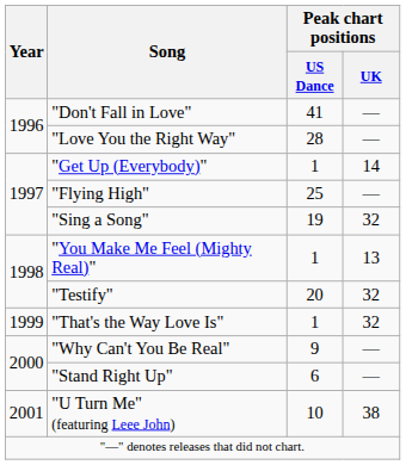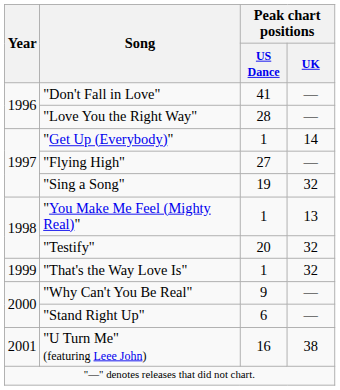 <table class="wikitable">
 <tr>
 <th rowspan="2">Year</th>
 <th rowspan="2" width=215>Song</th>
 <th colspan="2">Peak chart positions</th>
 </tr>
 <tr>
 <th style="width:45px;"><small><a href='#'>US Dance</a></small><br></th>
 <th style="width:45px;"><small><a href='#'>UK</a></small><br></th>
 </tr>
 <tr>
 <td rowspan=2>1996</td>
 <td>"Don't Fall in Love"</td>
 <td align="center">41</td>
 <td align="center">—</td>
 </tr>
 <tr>
 <td>"Love You the Right Way"</td>
 <td align="center">28</td>
 <td align="center">—</td>
 </tr>
 <tr>
 <td rowspan=3>1997</td>
 <td>"<a href='#'>Get Up (Everybody)</a>"</td>
 <td align="center">1</td>
 <td align="center">14</td>
 </tr>
 <tr>
 <td>"Flying High"</td>
-<td align="center">25</td>
+<td align="center">27</td>
 <td align="center">—</td>
 </tr>
 <tr>
 <td>"Sing a Song"</td>
 <td align="center">19</td>
 <td align="center">32</td>
 </tr>
 <tr>
 <td rowspan=2>1998</td>
 <td>"<a href='#'>You Make Me Feel (Mighty Real)</a>"</td>
 <td align="center">1</td>
 <td align="center">13</td>
 </tr>
 <tr>
 <td>"Testify"</td>
 <td align="center">20</td>
 <td align="center">32</td>
 </tr>
 <tr>
 <td rowspan=1>1999</td>
 <td>"That's the Way Love Is"</td>
 <td align="center">1</td>
 <td align="center">32</td>
 </tr>
 <tr>
 <td rowspan=2>2000</td>
 <td>"Why Can't You Be Real"</td>
 <td align="center">9</td>
 <td align="center">—</td>
 </tr>
 <tr>
 <td>"Stand Right Up"</td>
 <td align="center">6</td>
 <td align="center">—</td>
 </tr>
 <tr>
 <td rowspan=1>2001</td>
 <td>"U Turn Me" <br><small>(featuring <a href='#'>Leee John</a>)</small></td>
-<td align="center">10</td>
+<td align="center">16</td>
 <td align="center">38</td>
 </tr>
 <tr>
 <td colspan="6" style="text-align:center; font-size:9pt;">"—" denotes releases that did not chart.</td>
 </tr>
 </table>
